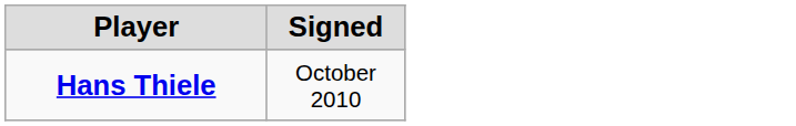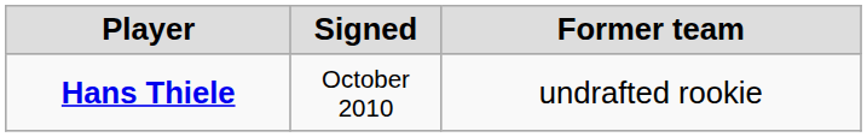 <table class="wikitable" style="text-align: center">
 <tr align="center" bgcolor="#dddddd">
 <td style="width:140px"><strong>Player</strong></td>
 <td style="width:70px"><strong>Signed</strong></td>
+<td style="width:210px"><strong>Former team</strong></td>
 </tr>
 <tr style="height:40px">
 <td><strong><a href='#'>Hans Thiele</a></strong></td>
 <td style="font-size: 80%">October 2010</td>
+<td>undrafted rookie</td>
 </tr>
 </table>
